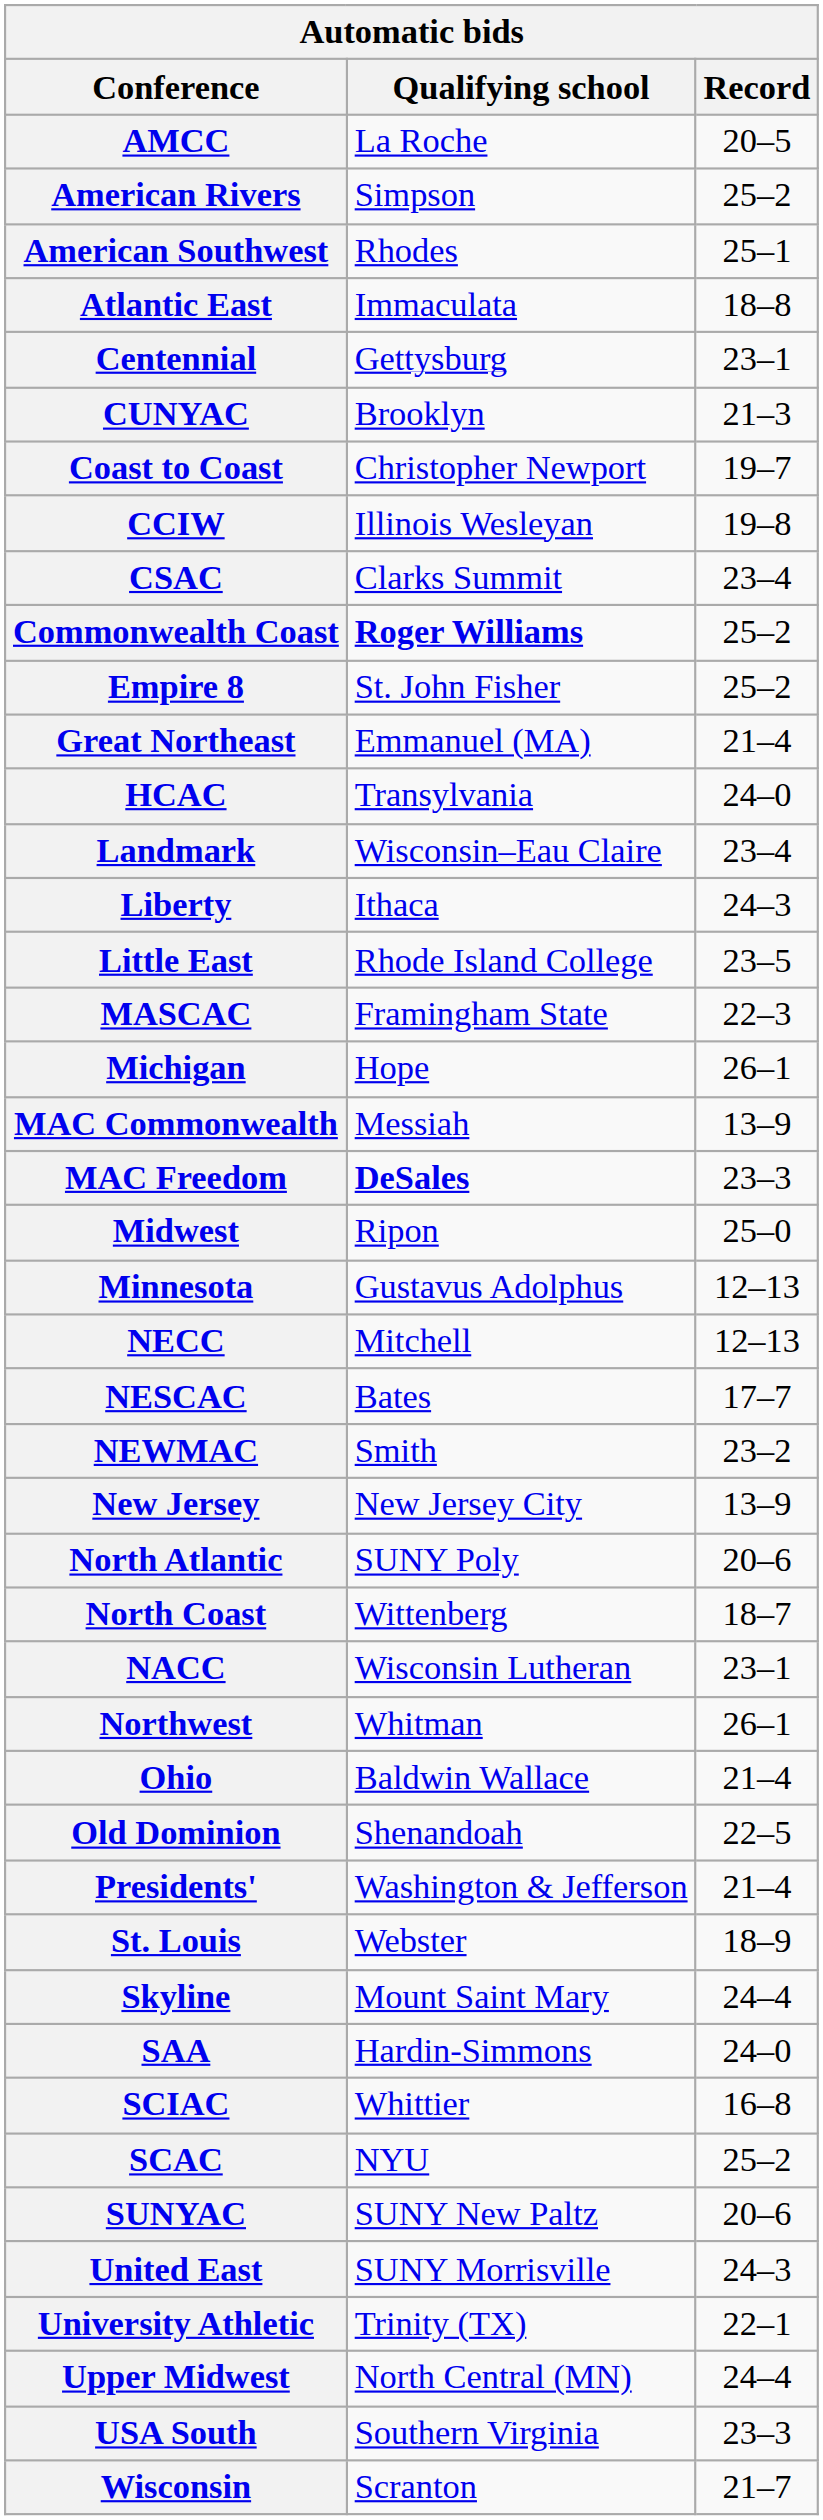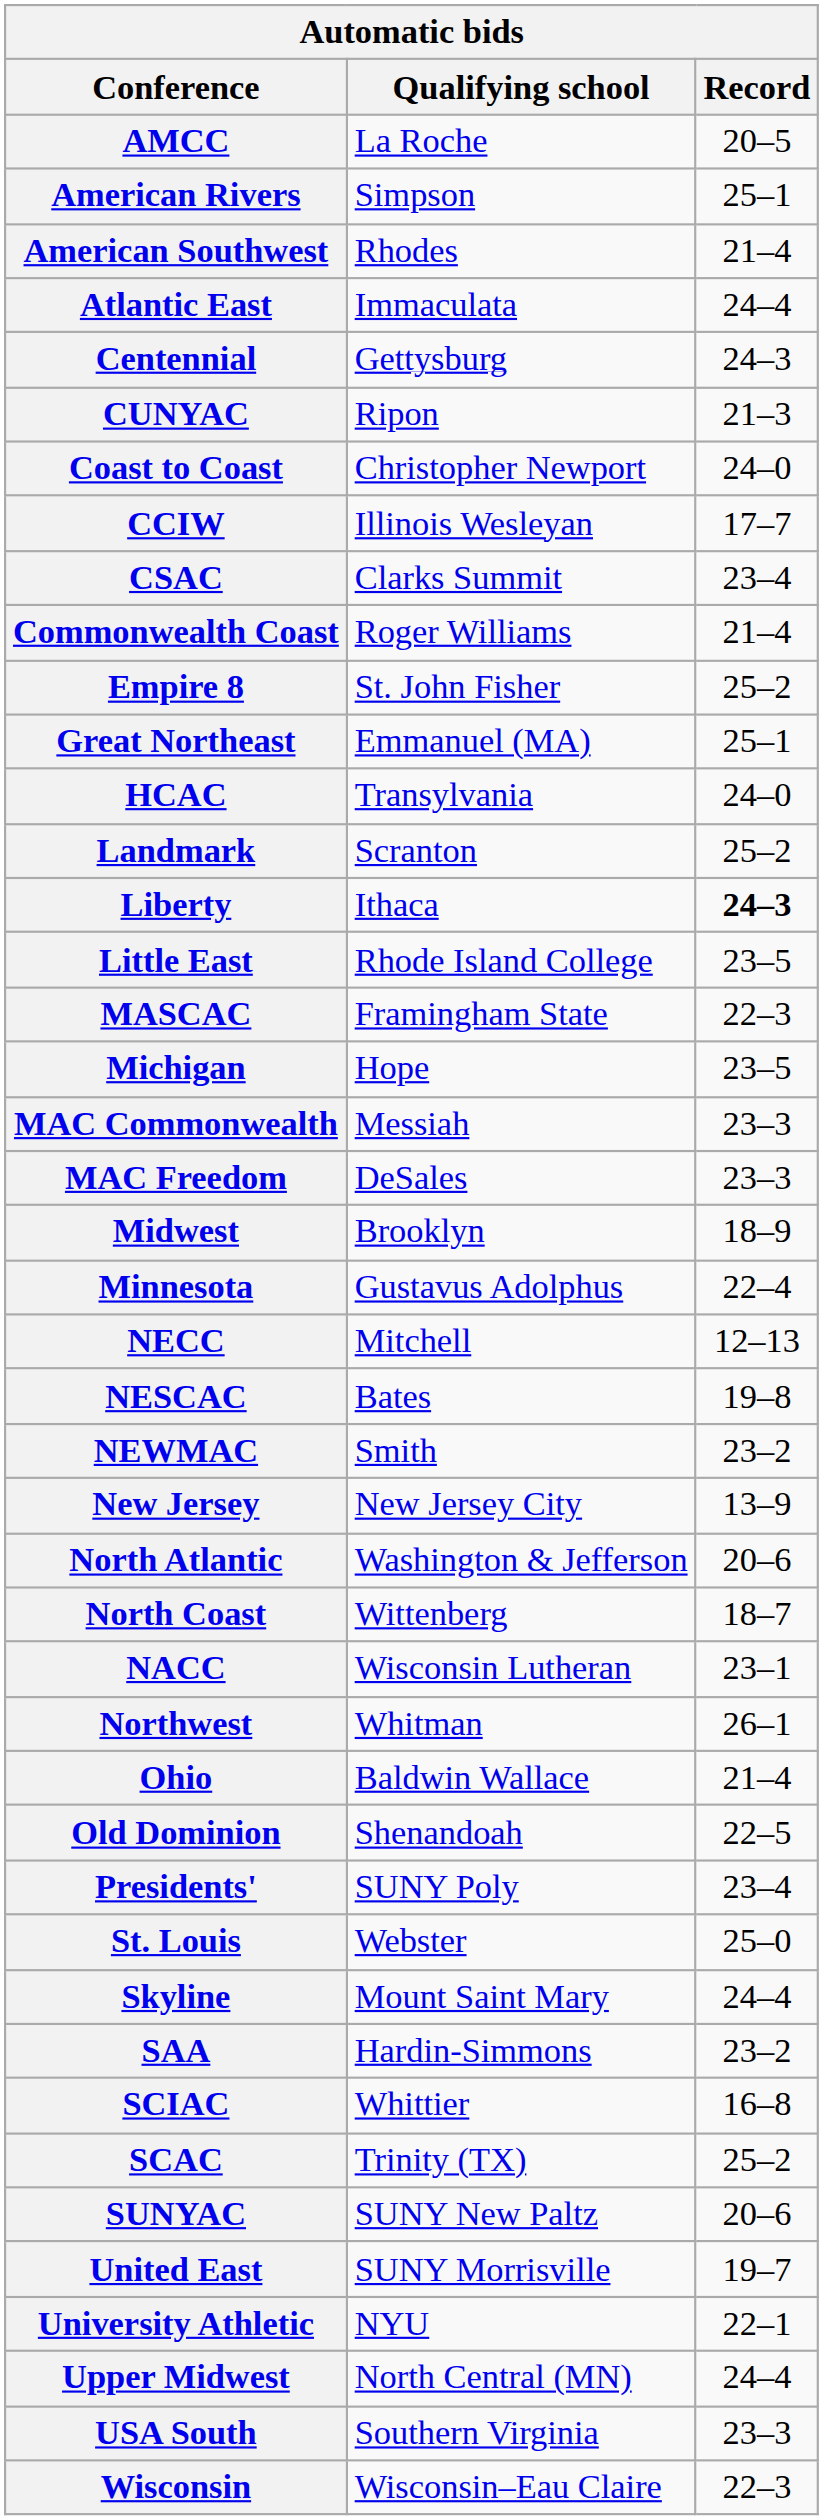 <table class="wikitable sortable">
 <tr>
 <th colspan="8" style=>Automatic bids</th>
 </tr>
 <tr>
 <th>Conference</th>
 <th>Qualifying school</th>
 <th>Record</th>
 </tr>
 <tr>
 <th><a href='#'>AMCC</a></th>
 <td><a href='#'>La Roche</a></td>
 <td align=center>20–5</td>
 </tr>
 <tr>
 <th><a href='#'>American Rivers</a></th>
 <td><a href='#'>Simpson</a></td>
-<td align=center>25–2</td>
+<td align=center>25–1</td>
 </tr>
 <tr>
 <th><a href='#'>American Southwest</a></th>
 <td><a href='#'>Rhodes</a></td>
-<td align=center>25–1</td>
+<td align=center>21–4</td>
 </tr>
 <tr>
 <th><a href='#'>Atlantic East</a></th>
 <td><a href='#'>Immaculata</a></td>
-<td align=center>18–8</td>
+<td align=center>24–4</td>
 </tr>
 <tr>
 <th><a href='#'>Centennial</a></th>
 <td><a href='#'>Gettysburg</a></td>
-<td align=center>23–1</td>
+<td align=center>24–3</td>
 </tr>
 <tr>
 <th><a href='#'>CUNYAC</a></th>
-<td><a href='#'>Brooklyn</a></td>
+<td><a href='#'>Ripon</a></td>
 <td align=center>21–3</td>
 </tr>
 <tr>
 <th><a href='#'>Coast to Coast</a></th>
 <td><a href='#'>Christopher Newport</a></td>
-<td align=center>19–7</td>
+<td align=center>24–0</td>
 </tr>
 <tr>
 <th><a href='#'>CCIW</a></th>
 <td><a href='#'>Illinois Wesleyan</a></td>
-<td align=center>19–8</td>
+<td align=center>17–7</td>
 </tr>
 <tr>
 <th><a href='#'>CSAC</a></th>
 <td><a href='#'>Clarks Summit</a></td>
 <td align=center>23–4</td>
 </tr>
 <tr>
 <th><a href='#'>Commonwealth Coast</a></th>
-<td><strong><a href='#'>Roger Williams</a></strong></td>
-<td align=center>25–2</td>
+<td><a href='#'>Roger Williams</a></td>
+<td align=center>21–4</td>
 </tr>
 <tr>
 <th><a href='#'>Empire 8</a></th>
 <td><a href='#'>St. John Fisher</a></td>
 <td align=center>25–2</td>
 </tr>
 <tr>
 <th><a href='#'>Great Northeast</a></th>
 <td><a href='#'>Emmanuel (MA)</a></td>
-<td align=center>21–4</td>
+<td align=center>25–1</td>
 </tr>
 <tr>
 <th><a href='#'>HCAC</a></th>
 <td><a href='#'>Transylvania</a></td>
 <td align=center>24–0</td>
 </tr>
 <tr>
 <th><a href='#'>Landmark</a></th>
-<td><a href='#'>Wisconsin–Eau Claire</a></td>
-<td align=center>23–4</td>
+<td><a href='#'>Scranton</a></td>
+<td align=center>25–2</td>
 </tr>
 <tr>
 <th><a href='#'>Liberty</a></th>
 <td><a href='#'>Ithaca</a></td>
-<td align=center>24–3</td>
+<td align=center><strong>24–3</strong></td>
 </tr>
 <tr>
 <th><a href='#'>Little East</a></th>
 <td><a href='#'>Rhode Island College</a></td>
 <td align=center>23–5</td>
 </tr>
 <tr>
 <th><a href='#'>MASCAC</a></th>
 <td><a href='#'>Framingham State</a></td>
 <td align=center>22–3</td>
 </tr>
 <tr>
 <th><a href='#'>Michigan</a></th>
 <td><a href='#'>Hope</a></td>
-<td align=center>26–1</td>
+<td align=center>23–5</td>
 </tr>
 <tr>
 <th><a href='#'>MAC Commonwealth</a></th>
 <td><a href='#'>Messiah</a></td>
-<td align=center>13–9</td>
+<td align=center>23–3</td>
 </tr>
 <tr>
 <th><a href='#'>MAC Freedom</a></th>
-<td><strong><a href='#'>DeSales</a></strong></td>
+<td><a href='#'>DeSales</a></td>
 <td align=center>23–3</td>
 </tr>
 <tr>
 <th><a href='#'>Midwest</a></th>
-<td><a href='#'>Ripon</a></td>
-<td align=center>25–0</td>
+<td><a href='#'>Brooklyn</a></td>
+<td align=center>18–9</td>
 </tr>
 <tr>
 <th><a href='#'>Minnesota</a></th>
 <td><a href='#'>Gustavus Adolphus</a></td>
-<td align=center>12–13</td>
+<td align=center>22–4</td>
 </tr>
 <tr>
 <th><a href='#'>NECC</a></th>
 <td><a href='#'>Mitchell</a></td>
 <td align=center>12–13</td>
 </tr>
 <tr>
 <th><a href='#'>NESCAC</a></th>
 <td><a href='#'>Bates</a></td>
-<td align=center>17–7</td>
+<td align=center>19–8</td>
 </tr>
 <tr>
 <th><a href='#'>NEWMAC</a></th>
 <td><a href='#'>Smith</a></td>
 <td align=center>23–2</td>
 </tr>
 <tr>
 <th><a href='#'>New Jersey</a></th>
 <td><a href='#'>New Jersey City</a></td>
 <td align=center>13–9</td>
 </tr>
 <tr>
 <th><a href='#'>North Atlantic</a></th>
-<td><a href='#'>SUNY Poly</a></td>
+<td><a href='#'>Washington & Jefferson</a></td>
 <td align=center>20–6</td>
 </tr>
 <tr>
 <th><a href='#'>North Coast</a></th>
 <td><a href='#'>Wittenberg</a></td>
 <td align=center>18–7</td>
 </tr>
 <tr>
 <th><a href='#'>NACC</a></th>
 <td><a href='#'>Wisconsin Lutheran</a></td>
 <td align=center>23–1</td>
 </tr>
 <tr>
 <th><a href='#'>Northwest</a></th>
 <td><a href='#'>Whitman</a></td>
 <td align=center>26–1</td>
 </tr>
 <tr>
 <th><a href='#'>Ohio</a></th>
 <td><a href='#'>Baldwin Wallace</a></td>
 <td align=center>21–4</td>
 </tr>
 <tr>
 <th><a href='#'>Old Dominion</a></th>
 <td><a href='#'>Shenandoah</a></td>
 <td align=center>22–5</td>
 </tr>
 <tr>
 <th><a href='#'>Presidents'</a></th>
-<td><a href='#'>Washington & Jefferson</a></td>
-<td align=center>21–4</td>
+<td><a href='#'>SUNY Poly</a></td>
+<td align=center>23–4</td>
 </tr>
 <tr>
 <th><a href='#'>St. Louis</a></th>
 <td><a href='#'>Webster</a></td>
-<td align=center>18–9</td>
+<td align=center>25–0</td>
 </tr>
 <tr>
 <th><a href='#'>Skyline</a></th>
 <td><a href='#'>Mount Saint Mary</a></td>
 <td align=center>24–4</td>
 </tr>
 <tr>
 <th><a href='#'>SAA</a></th>
 <td><a href='#'>Hardin-Simmons</a></td>
-<td align=center>24–0</td>
+<td align=center>23–2</td>
 </tr>
 <tr>
 <th><a href='#'>SCIAC</a></th>
 <td><a href='#'>Whittier</a></td>
 <td align=center>16–8</td>
 </tr>
 <tr>
 <th><a href='#'>SCAC</a></th>
-<td><a href='#'>NYU</a></td>
+<td><a href='#'>Trinity (TX)</a></td>
 <td align=center>25–2</td>
 </tr>
 <tr>
 <th><a href='#'>SUNYAC</a></th>
 <td><a href='#'>SUNY New Paltz</a></td>
 <td align=center>20–6</td>
 </tr>
 <tr>
 <th><a href='#'>United East</a></th>
 <td><a href='#'>SUNY Morrisville</a></td>
-<td align=center>24–3</td>
+<td align=center>19–7</td>
 </tr>
 <tr>
 <th><a href='#'>University Athletic</a></th>
-<td><a href='#'>Trinity (TX)</a></td>
+<td><a href='#'>NYU</a></td>
 <td align=center>22–1</td>
 </tr>
 <tr>
 <th><a href='#'>Upper Midwest</a></th>
 <td><a href='#'>North Central (MN)</a></td>
 <td align=center>24–4</td>
 </tr>
 <tr>
 <th><a href='#'>USA South</a></th>
 <td><a href='#'>Southern Virginia</a></td>
 <td align=center>23–3</td>
 </tr>
 <tr>
 <th><a href='#'>Wisconsin</a></th>
-<td><a href='#'>Scranton</a></td>
-<td align=center>21–7</td>
+<td><a href='#'>Wisconsin–Eau Claire</a></td>
+<td align=center>22–3</td>
 </tr>
 </table>
